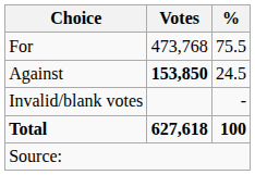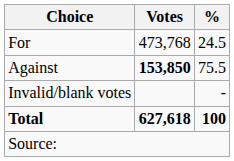 <table class=wikitable style=text-align:right>
 <tr>
 <th>Choice</th>
 <th>Votes</th>
 <th>%</th>
 </tr>
 <tr>
 <td align=left>For</td>
 <td>473,768</td>
-<td>75.5</td>
+<td>24.5</td>
 </tr>
 <tr>
 <td align=left>Against</td>
 <td><strong>153,850</strong></td>
-<td>24.5</td>
+<td>75.5</td>
 </tr>
 <tr>
 <td align=left>Invalid/blank votes</td>
 <td></td>
 <td>-</td>
 </tr>
 <tr>
 <td align=left><strong>Total</strong></td>
 <td><strong>627,618</strong></td>
 <td><strong>100</strong></td>
 </tr>
 <tr>
 <td colspan=3 align=left>Source:</td>
 </tr>
 </table>
